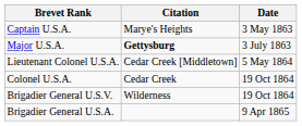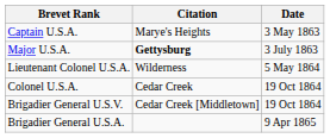 <table class="wikitable">
 <tr>
 <th>Brevet Rank</th>
 <th>Citation</th>
 <th>Date</th>
 </tr>
 <tr>
 <td> <a href='#'>Captain</a> U.S.A.</td>
 <td>Marye's Heights</td>
 <td>3 May 1863</td>
 </tr>
 <tr>
 <td> <a href='#'>Major</a> U.S.A.</td>
 <td><strong>Gettysburg</strong></td>
 <td>3 July 1863</td>
 </tr>
 <tr>
 <td> Lieutenant Colonel U.S.A.</td>
-<td>Cedar Creek [Middletown]</td>
+<td>Wilderness</td>
 <td>5 May 1864</td>
 </tr>
 <tr>
 <td> Colonel U.S.A.</td>
 <td>Cedar Creek</td>
 <td>19 Oct 1864</td>
 </tr>
 <tr>
 <td> Brigadier General U.S.V.</td>
-<td>Wilderness</td>
+<td>Cedar Creek [Middletown]</td>
 <td>19 Oct 1864</td>
 </tr>
 <tr>
 <td> Brigadier General U.S.A.</td>
 <td></td>
 <td>9 Apr 1865</td>
 </tr>
 </table>
